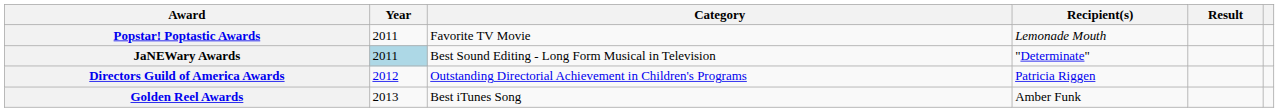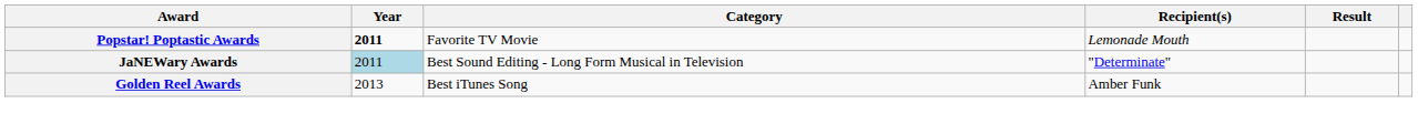 <table class="wikitable sortable plainrowheaders" style="width: 99%;">
 <tr>
 <th scope="col">Award</th>
 <th scope="col">Year</th>
 <th scope="col">Category</th>
 <th scope="col">Recipient(s)</th>
 <th scope="col">Result</th>
 <th scope="col" class="unsortable"></th>
 </tr>
 <tr>
 <th scope="row"><a href='#'>Popstar! Poptastic Awards</a></th>
-<td>2011</td>
+<td><strong>2011</strong></td>
 <td>Favorite TV Movie</td>
 <td><em>Lemonade Mouth</em></td>
 <td></td>
 <td align="center"></td>
 </tr>
 <tr>
 <th scope="row">JaNEWary Awards</th>
 <td style="background: lightblue;">2011</td>
 <td>Best Sound Editing - Long Form Musical in Television</td>
 <td>"<a href='#'>Determinate</a>"</td>
 <td></td>
 <td rowspan="1" align="center"></td>
 </tr>
 <tr>
-<th scope="row"><a href='#'>Directors Guild of America Awards</a></th>
-<td><a href='#'>2012</a></td>
-<td><a href='#'>Outstanding Directorial Achievement in Children's Programs</a></td>
-<td><a href='#'>Patricia Riggen</a></td>
-<td></td>
-<td align="center"></td>
-</tr>
-<tr>
 <th scope="row"><a href='#'>Golden Reel Awards</a></th>
 <td>2013</td>
 <td>Best iTunes Song</td>
 <td>Amber Funk</td>
 <td></td>
 <td align="center"></td>
 </tr>
 </table>
